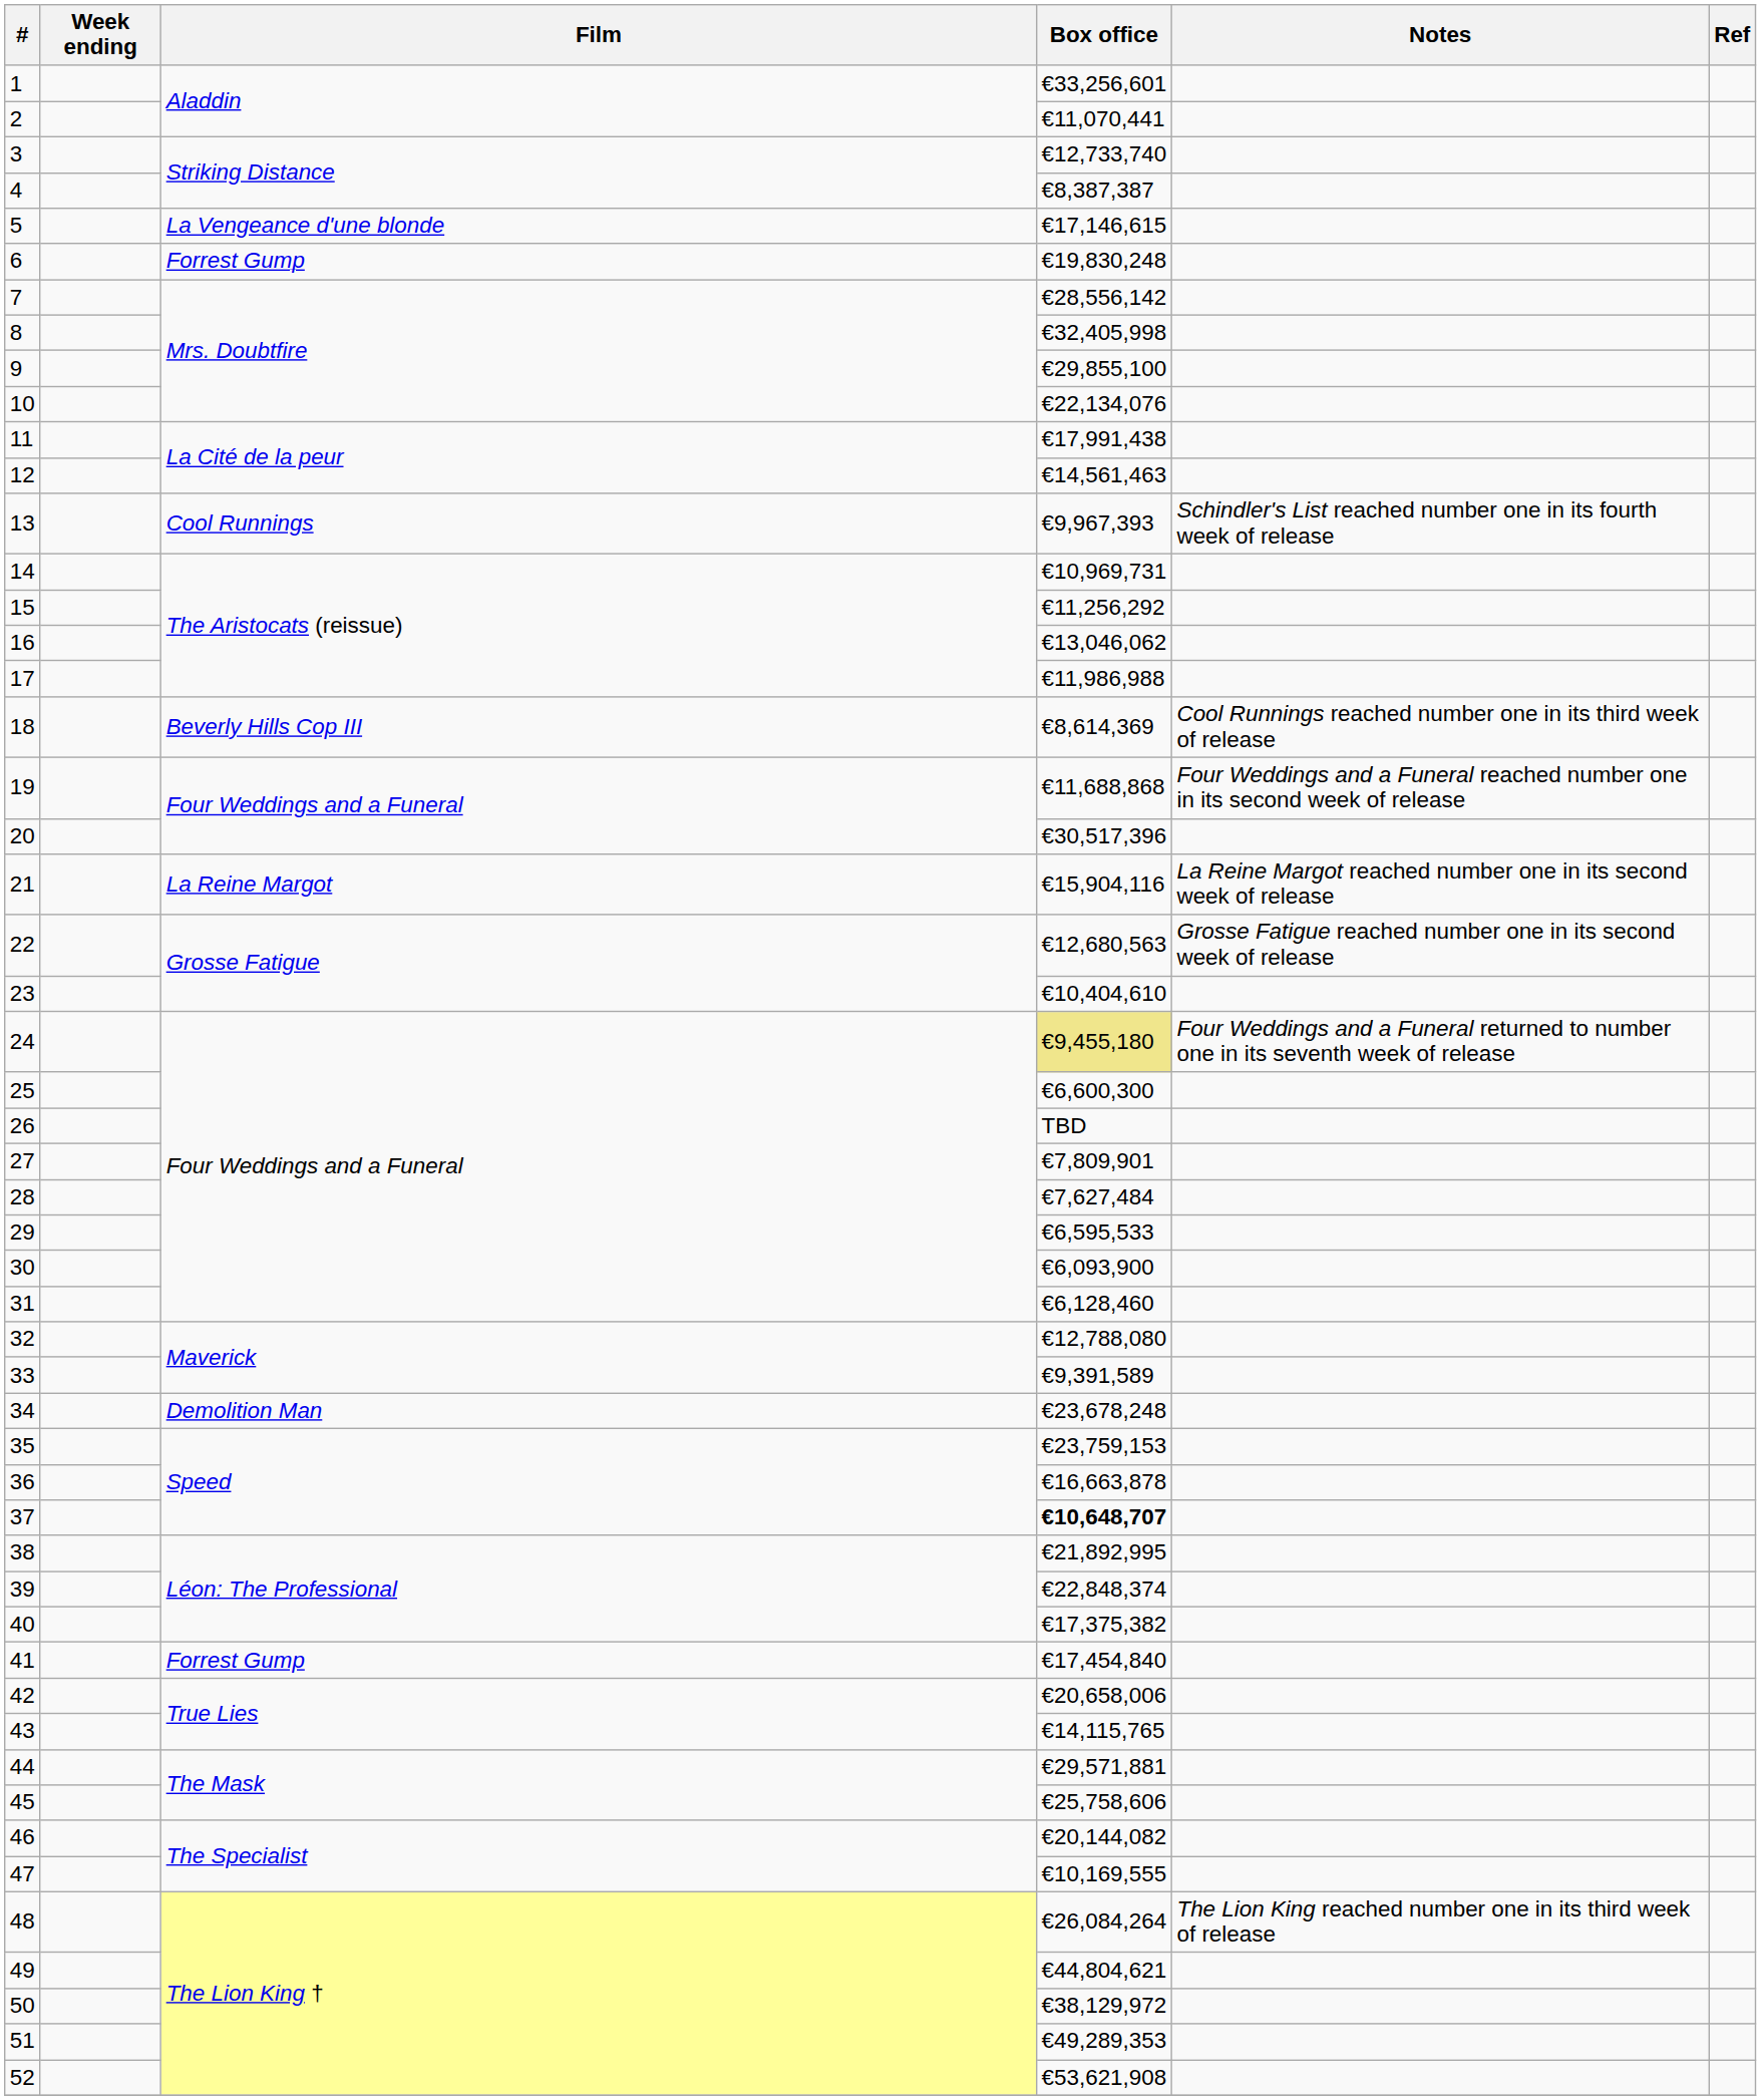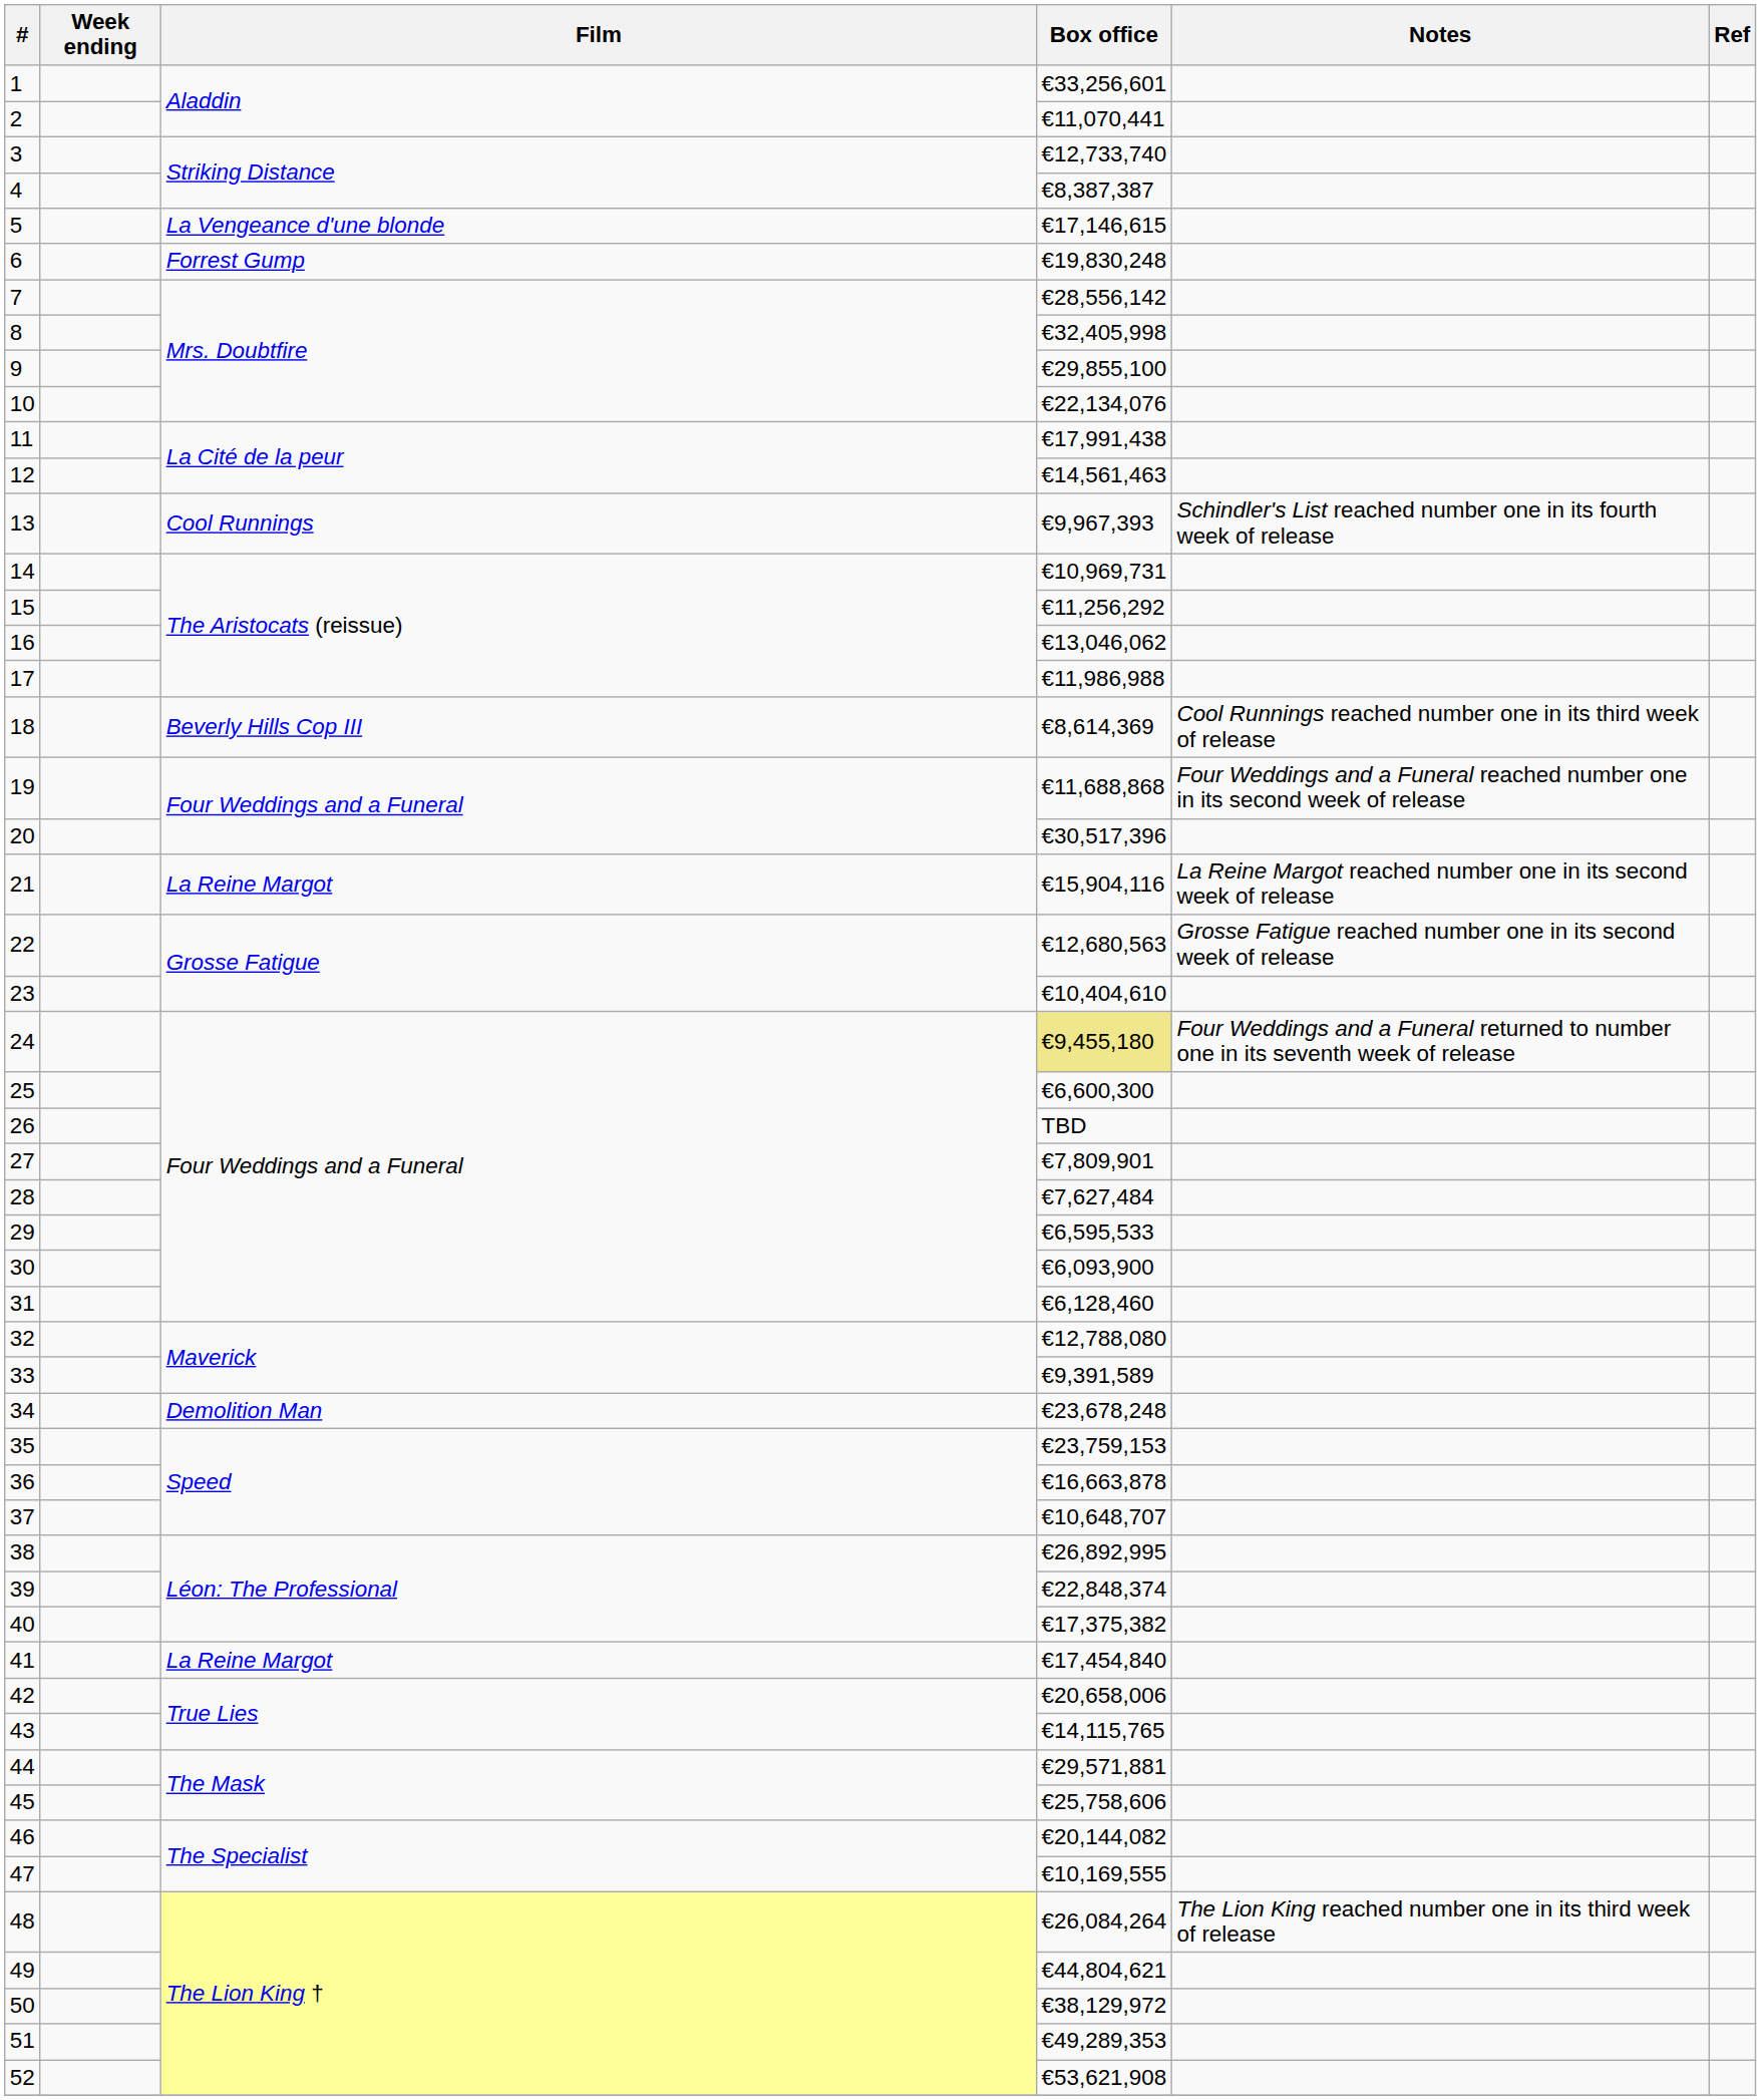 <table class="wikitable sortable">
 <tr>
 <th abbr="Week">#</th>
 <th abbr="Date">Week ending</th>
 <th width="50%">Film</th>
 <th abbr="Box Office">Box office</th>
 <th>Notes</th>
 <th>Ref</th>
 </tr>
 <tr>
 <td>1</td>
 <td></td>
 <td rowspan="2"><em><a href='#'>Aladdin</a></em></td>
 <td>€33,256,601</td>
 <td></td>
 <td></td>
 </tr>
 <tr>
 <td>2</td>
 <td></td>
 <td>€11,070,441</td>
 <td></td>
 <td></td>
 </tr>
 <tr>
 <td>3</td>
 <td></td>
 <td rowspan="2"><em><a href='#'>Striking Distance</a></em></td>
 <td>€12,733,740</td>
 <td></td>
 <td></td>
 </tr>
 <tr>
 <td>4</td>
 <td></td>
 <td>€8,387,387</td>
 <td></td>
 <td></td>
 </tr>
 <tr>
 <td>5</td>
 <td></td>
 <td><em><a href='#'>La Vengeance d'une blonde</a></em></td>
 <td>€17,146,615</td>
 <td></td>
 <td></td>
 </tr>
 <tr>
 <td>6</td>
 <td></td>
 <td><em><a href='#'>Forrest Gump</a></em></td>
 <td>€19,830,248</td>
 <td></td>
 <td></td>
 </tr>
 <tr>
 <td>7</td>
 <td></td>
 <td rowspan="4"><em><a href='#'>Mrs. Doubtfire</a></em></td>
 <td>€28,556,142</td>
 <td></td>
 <td></td>
 </tr>
 <tr>
 <td>8</td>
 <td></td>
 <td>€32,405,998</td>
 <td></td>
 <td></td>
 </tr>
 <tr>
 <td>9</td>
 <td></td>
 <td>€29,855,100</td>
 <td></td>
 <td></td>
 </tr>
 <tr>
 <td>10</td>
 <td></td>
 <td>€22,134,076</td>
 <td></td>
 <td></td>
 </tr>
 <tr>
 <td>11</td>
 <td></td>
 <td rowspan="2"><em><a href='#'>La Cité de la peur</a></em></td>
 <td>€17,991,438</td>
 <td></td>
 <td></td>
 </tr>
 <tr>
 <td>12</td>
 <td></td>
 <td>€14,561,463</td>
 <td></td>
 <td></td>
 </tr>
 <tr>
 <td>13</td>
 <td></td>
 <td><em><a href='#'>Cool Runnings</a></em></td>
 <td>€9,967,393</td>
 <td><em>Schindler's List</em> reached number one in its fourth week of release</td>
 <td></td>
 </tr>
 <tr>
 <td>14</td>
 <td></td>
 <td rowspan="4"><em><a href='#'>The Aristocats</a></em> (reissue)</td>
 <td>€10,969,731</td>
 <td></td>
 <td></td>
 </tr>
 <tr>
 <td>15</td>
 <td></td>
 <td>€11,256,292</td>
 <td></td>
 <td></td>
 </tr>
 <tr>
 <td>16</td>
 <td></td>
 <td>€13,046,062</td>
 <td></td>
 <td></td>
 </tr>
 <tr>
 <td>17</td>
 <td></td>
 <td>€11,986,988</td>
 <td></td>
 <td></td>
 </tr>
 <tr>
 <td>18</td>
 <td></td>
 <td><em><a href='#'>Beverly Hills Cop III</a></em></td>
 <td>€8,614,369</td>
 <td><em>Cool Runnings</em> reached number one in its third week of release</td>
 <td></td>
 </tr>
 <tr>
 <td>19</td>
 <td></td>
 <td rowspan="2"><em><a href='#'>Four Weddings and a Funeral</a></em></td>
 <td>€11,688,868</td>
 <td><em>Four Weddings and a Funeral</em> reached number one in its second week of release</td>
 <td></td>
 </tr>
 <tr>
 <td>20</td>
 <td></td>
 <td>€30,517,396</td>
 <td></td>
 <td></td>
 </tr>
 <tr>
 <td>21</td>
 <td></td>
 <td><em><a href='#'>La Reine Margot</a></em></td>
 <td>€15,904,116</td>
 <td><em>La Reine Margot</em> reached number one in its second week of release</td>
 <td></td>
 </tr>
 <tr>
 <td>22</td>
 <td></td>
 <td rowspan="2"><em><a href='#'>Grosse Fatigue</a></em></td>
 <td>€12,680,563</td>
 <td><em>Grosse Fatigue</em> reached number one in its second week of release</td>
 <td></td>
 </tr>
 <tr>
 <td>23</td>
 <td></td>
 <td>€10,404,610</td>
 <td></td>
 <td></td>
 </tr>
 <tr>
 <td>24</td>
 <td></td>
 <td rowspan="8"><em>Four Weddings and a Funeral</em></td>
 <td style="background: khaki;">€9,455,180</td>
 <td><em>Four Weddings and a Funeral</em> returned to number one in its seventh week of release</td>
 <td></td>
 </tr>
 <tr>
 <td>25</td>
 <td></td>
 <td>€6,600,300</td>
 <td></td>
 <td></td>
 </tr>
 <tr>
 <td>26</td>
 <td></td>
 <td>TBD</td>
 <td></td>
 <td></td>
 </tr>
 <tr>
 <td>27</td>
 <td></td>
 <td>€7,809,901</td>
 <td></td>
 <td></td>
 </tr>
 <tr>
 <td>28</td>
 <td></td>
 <td>€7,627,484</td>
 <td></td>
 <td></td>
 </tr>
 <tr>
 <td>29</td>
 <td></td>
 <td>€6,595,533</td>
 <td></td>
 <td></td>
 </tr>
 <tr>
 <td>30</td>
 <td></td>
 <td>€6,093,900</td>
 <td></td>
 <td></td>
 </tr>
 <tr>
 <td>31</td>
 <td></td>
 <td>€6,128,460</td>
 <td></td>
 <td></td>
 </tr>
 <tr>
 <td>32</td>
 <td></td>
 <td rowspan="2"><em><a href='#'>Maverick</a></em></td>
 <td>€12,788,080</td>
 <td></td>
 <td></td>
 </tr>
 <tr>
 <td>33</td>
 <td></td>
 <td>€9,391,589</td>
 <td></td>
 <td></td>
 </tr>
 <tr>
 <td>34</td>
 <td></td>
 <td><em><a href='#'>Demolition Man</a></em></td>
 <td>€23,678,248</td>
 <td></td>
 <td></td>
 </tr>
 <tr>
 <td>35</td>
 <td></td>
 <td rowspan="3"><em><a href='#'>Speed</a></em></td>
 <td>€23,759,153</td>
 <td></td>
 <td></td>
 </tr>
 <tr>
 <td>36</td>
 <td></td>
 <td>€16,663,878</td>
 <td></td>
 <td></td>
 </tr>
 <tr>
 <td>37</td>
 <td></td>
-<td><strong>€10,648,707</strong></td>
+<td>€10,648,707</td>
 <td></td>
 <td></td>
 </tr>
 <tr>
 <td>38</td>
 <td></td>
 <td rowspan="3"><em><a href='#'>Léon: The Professional</a></em></td>
-<td>€21,892,995</td>
+<td>€26,892,995</td>
 <td></td>
 <td></td>
 </tr>
 <tr>
 <td>39</td>
 <td></td>
 <td>€22,848,374</td>
 <td></td>
 <td></td>
 </tr>
 <tr>
 <td>40</td>
 <td></td>
 <td>€17,375,382</td>
 <td></td>
 <td></td>
 </tr>
 <tr>
 <td>41</td>
 <td></td>
-<td><em><a href='#'>Forrest Gump</a></em></td>
+<td><em><a href='#'>La Reine Margot</a></em></td>
 <td>€17,454,840</td>
 <td></td>
 <td></td>
 </tr>
 <tr>
 <td>42</td>
 <td></td>
 <td rowspan="2"><em><a href='#'>True Lies</a></em></td>
 <td>€20,658,006</td>
 <td></td>
 <td></td>
 </tr>
 <tr>
 <td>43</td>
 <td></td>
 <td>€14,115,765</td>
 <td></td>
 <td></td>
 </tr>
 <tr>
 <td>44</td>
 <td></td>
 <td rowspan="2"><em><a href='#'>The Mask</a></em></td>
 <td>€29,571,881</td>
 <td></td>
 <td></td>
 </tr>
 <tr>
 <td>45</td>
 <td></td>
 <td>€25,758,606</td>
 <td></td>
 <td></td>
 </tr>
 <tr>
 <td>46</td>
 <td></td>
 <td rowspan="2"><em><a href='#'>The Specialist</a></em></td>
 <td>€20,144,082</td>
 <td></td>
 <td></td>
 </tr>
 <tr>
 <td>47</td>
 <td></td>
 <td>€10,169,555</td>
 <td></td>
 <td></td>
 </tr>
 <tr>
 <td>48</td>
 <td></td>
 <td rowspan="5" style="background-color:#FFFF99"><em><a href='#'>The Lion King</a></em> †</td>
 <td>€26,084,264</td>
 <td><em>The Lion King</em> reached number one in its third week of release</td>
 <td></td>
 </tr>
 <tr>
 <td>49</td>
 <td></td>
 <td>€44,804,621</td>
 <td></td>
 <td></td>
 </tr>
 <tr>
 <td>50</td>
 <td></td>
 <td>€38,129,972</td>
 <td></td>
 <td></td>
 </tr>
 <tr>
 <td>51</td>
 <td></td>
 <td>€49,289,353</td>
 <td></td>
 <td></td>
 </tr>
 <tr>
 <td>52</td>
 <td></td>
 <td>€53,621,908</td>
 <td></td>
 <td></td>
 </tr>
 <tr>
 </tr>
 </table>
